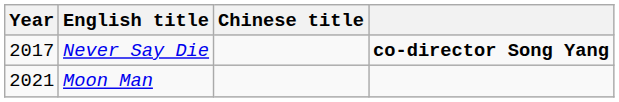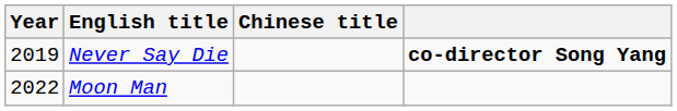 <table class="wikitable">
 <tr>
 <th>Year</th>
 <th>English title</th>
 <th>Chinese title</th>
 <th></th>
 </tr>
 <tr>
-<td>2017</td>
+<td>2019</td>
 <td><em><a href='#'>Never Say Die</a></em></td>
 <td></td>
 <td><strong>co-director Song Yang</strong></td>
 </tr>
 <tr>
-<td>2021</td>
+<td>2022</td>
 <td><em><a href='#'>Moon Man</a></em></td>
 <td></td>
 <td></td>
 </tr>
 </table>
